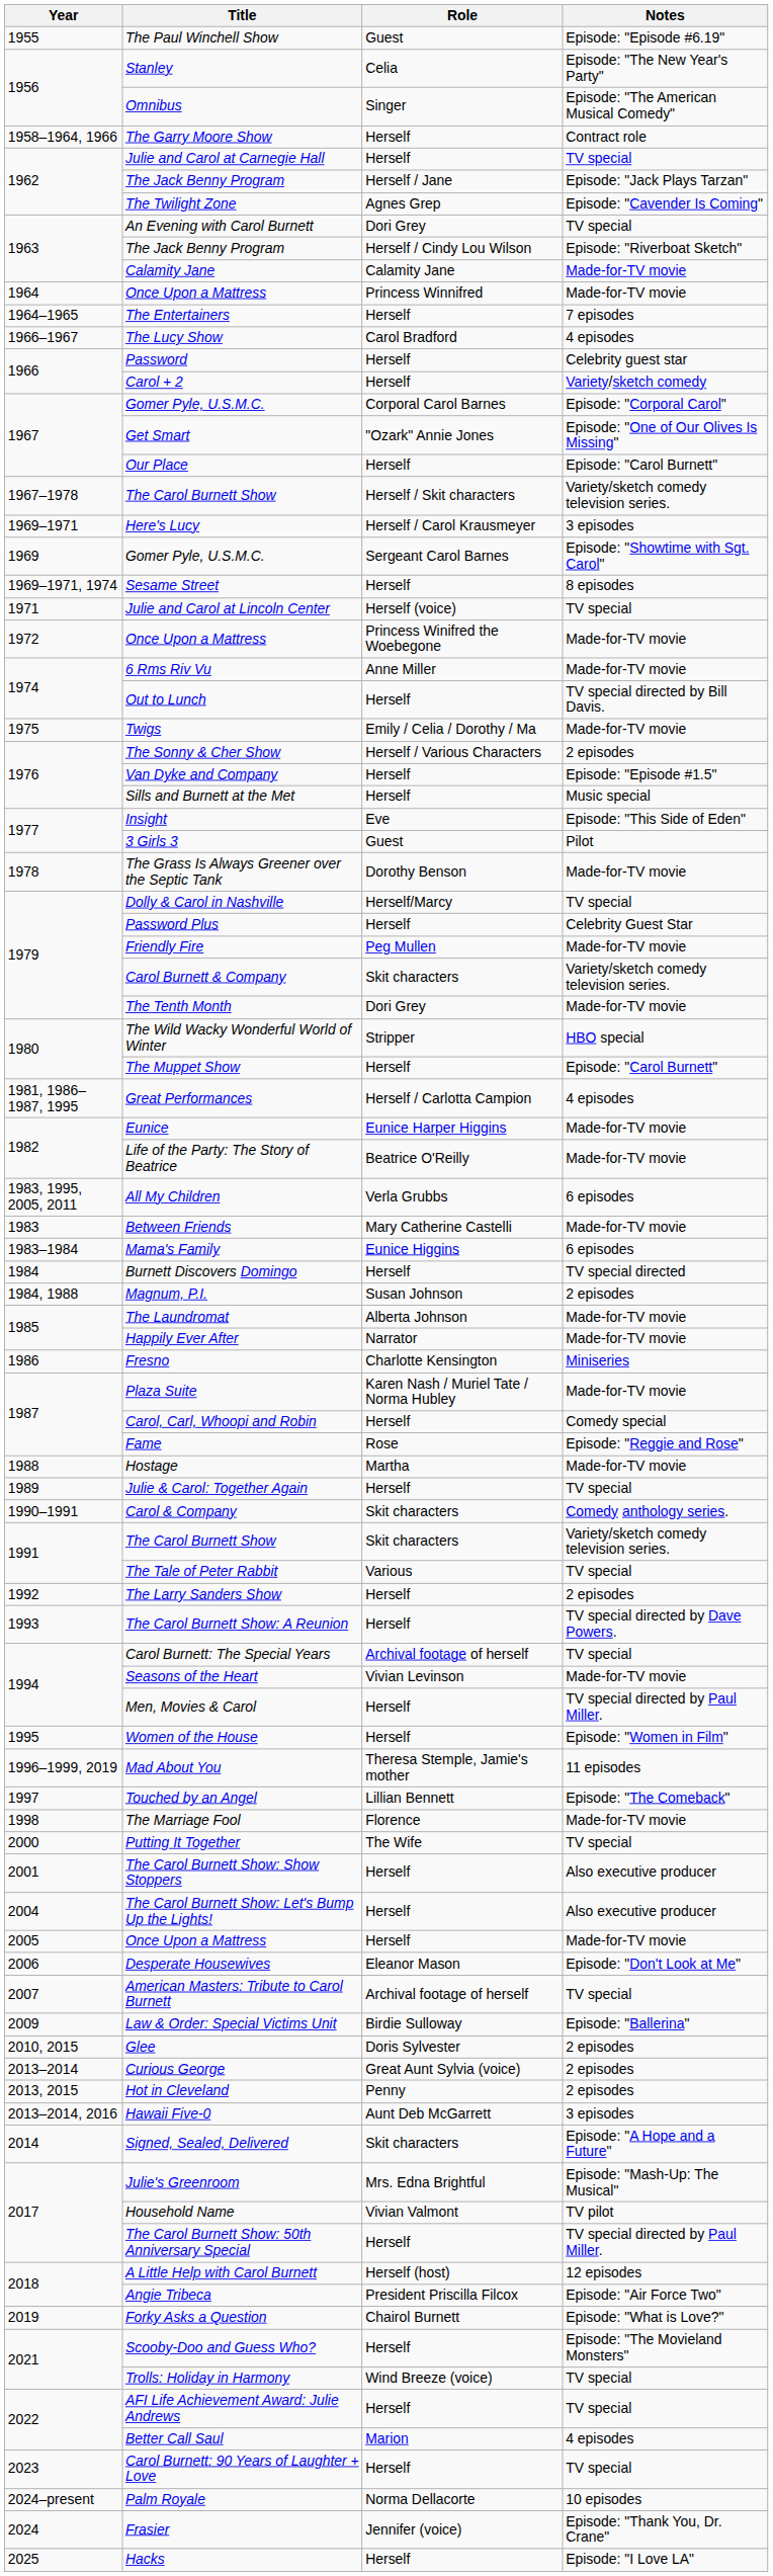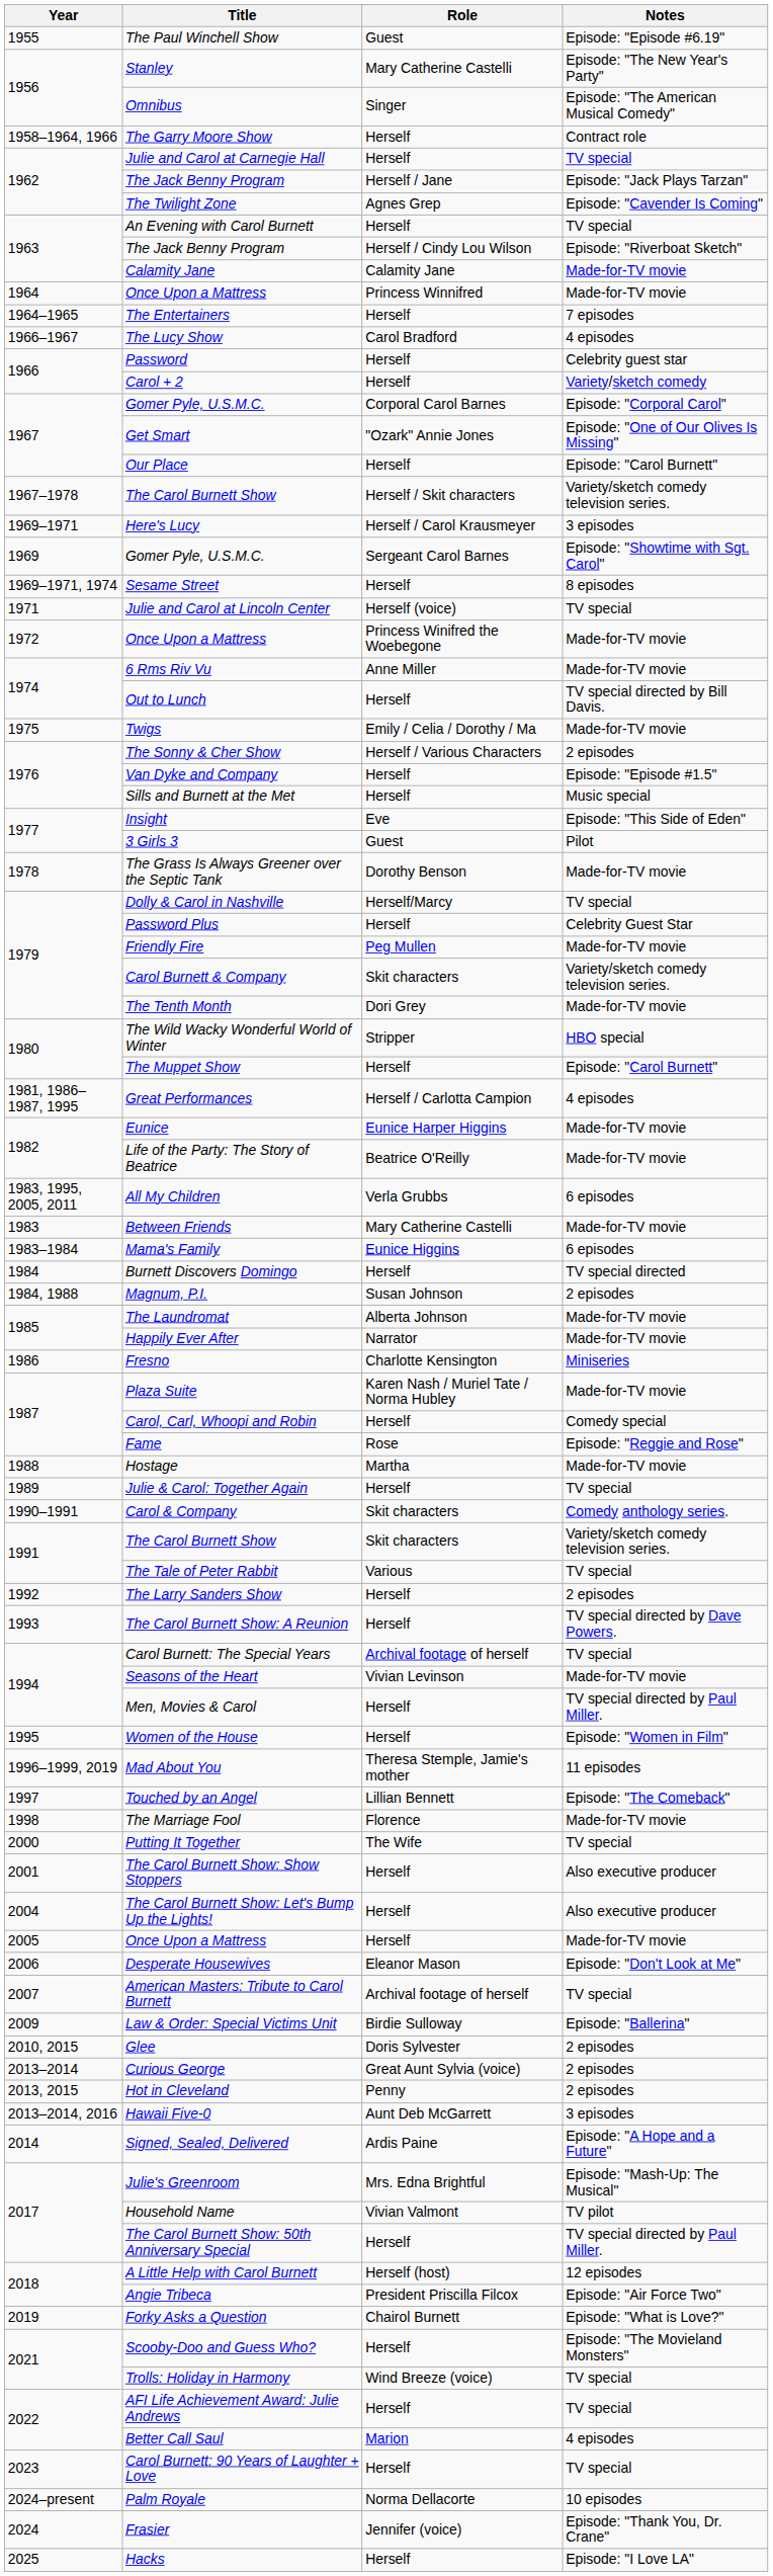 <table class="wikitable sortable">
 <tr>
 <th>Year</th>
 <th>Title</th>
 <th>Role</th>
 <th class="unsortable">Notes</th>
 </tr>
 <tr>
 <td>1955</td>
 <td><em>The Paul Winchell Show</em></td>
 <td>Guest</td>
 <td>Episode: "Episode #6.19"</td>
 </tr>
 <tr>
 <td rowspan="2">1956</td>
 <td><em><a href='#'>Stanley</a></em></td>
-<td>Celia</td>
+<td>Mary Catherine Castelli</td>
 <td>Episode: "The New Year's Party"</td>
 </tr>
 <tr>
 <td><em><a href='#'>Omnibus</a></em></td>
 <td>Singer</td>
 <td>Episode: "The American Musical Comedy"</td>
 </tr>
 <tr>
 <td>1958–1964, 1966</td>
 <td><em><a href='#'>The Garry Moore Show</a></em></td>
 <td>Herself</td>
 <td>Contract role</td>
 </tr>
 <tr>
 <td rowspan="3">1962</td>
 <td><em><a href='#'>Julie and Carol at Carnegie Hall</a></em></td>
 <td>Herself</td>
 <td><a href='#'>TV special</a></td>
 </tr>
 <tr>
 <td><em><a href='#'>The Jack Benny Program</a></em></td>
 <td>Herself / Jane</td>
 <td>Episode: "Jack Plays Tarzan"</td>
 </tr>
 <tr>
 <td><em><a href='#'>The Twilight Zone</a></em></td>
 <td>Agnes Grep</td>
 <td>Episode: "<a href='#'>Cavender Is Coming</a>"</td>
 </tr>
 <tr>
 <td rowspan="3">1963</td>
 <td><em>An Evening with Carol Burnett</em></td>
-<td>Dori Grey</td>
+<td>Herself</td>
 <td>TV special</td>
 </tr>
 <tr>
 <td><em>The Jack Benny Program</em></td>
 <td>Herself / Cindy Lou Wilson</td>
 <td>Episode: "Riverboat Sketch"</td>
 </tr>
 <tr>
 <td><em><a href='#'>Calamity Jane</a></em></td>
 <td>Calamity Jane</td>
 <td><a href='#'>Made-for-TV movie</a></td>
 </tr>
 <tr>
 <td>1964</td>
 <td><em><a href='#'>Once Upon a Mattress</a></em></td>
 <td>Princess Winnifred</td>
 <td>Made-for-TV movie</td>
 </tr>
 <tr>
 <td>1964–1965</td>
 <td><em><a href='#'>The Entertainers</a></em></td>
 <td>Herself</td>
 <td>7 episodes</td>
 </tr>
 <tr>
 <td>1966–1967</td>
 <td><em><a href='#'>The Lucy Show</a></em></td>
 <td>Carol Bradford</td>
 <td>4 episodes</td>
 </tr>
 <tr>
 <td rowspan="2">1966</td>
 <td><em><a href='#'>Password</a></em></td>
 <td>Herself</td>
 <td>Celebrity guest star</td>
 </tr>
 <tr>
 <td><em><a href='#'>Carol + 2</a></em></td>
 <td>Herself</td>
 <td><a href='#'>Variety</a>/<a href='#'>sketch comedy</a></td>
 </tr>
 <tr>
 <td rowspan="3">1967</td>
 <td><em><a href='#'>Gomer Pyle, U.S.M.C.</a></em></td>
 <td>Corporal Carol Barnes</td>
 <td>Episode: "<a href='#'>Corporal Carol</a>"</td>
 </tr>
 <tr>
 <td><em><a href='#'>Get Smart</a></em></td>
 <td>"Ozark" Annie Jones</td>
 <td>Episode: "<a href='#'>One of Our Olives Is Missing</a>"</td>
 </tr>
 <tr>
 <td><em><a href='#'>Our Place</a></em></td>
 <td>Herself</td>
 <td>Episode: "Carol Burnett"</td>
 </tr>
 <tr>
 <td>1967–1978</td>
 <td><em><a href='#'>The Carol Burnett Show</a></em></td>
 <td>Herself / Skit characters</td>
 <td>Variety/sketch comedy television series.</td>
 </tr>
 <tr>
 <td>1969–1971</td>
 <td><em><a href='#'>Here's Lucy</a></em></td>
 <td>Herself / Carol Krausmeyer</td>
 <td>3 episodes</td>
 </tr>
 <tr>
 <td>1969</td>
 <td><em>Gomer Pyle, U.S.M.C.</em></td>
 <td>Sergeant Carol Barnes</td>
 <td>Episode: "<a href='#'>Showtime with Sgt. Carol</a>"</td>
 </tr>
 <tr>
 <td>1969–1971, 1974</td>
 <td><em><a href='#'>Sesame Street</a></em></td>
 <td>Herself</td>
 <td>8 episodes</td>
 </tr>
 <tr>
 <td>1971</td>
 <td><em><a href='#'>Julie and Carol at Lincoln Center</a></em></td>
 <td>Herself (voice)</td>
 <td>TV special</td>
 </tr>
 <tr>
 <td>1972</td>
 <td><em><a href='#'>Once Upon a Mattress</a></em></td>
 <td>Princess Winifred the Woebegone</td>
 <td>Made-for-TV movie</td>
 </tr>
 <tr>
 <td rowspan="2">1974</td>
 <td><em><a href='#'>6 Rms Riv Vu</a></em></td>
 <td>Anne Miller</td>
 <td>Made-for-TV movie</td>
 </tr>
 <tr>
 <td><em><a href='#'>Out to Lunch</a></em></td>
 <td>Herself</td>
 <td>TV special directed by Bill Davis.</td>
 </tr>
 <tr>
 <td>1975</td>
 <td><em><a href='#'>Twigs</a></em></td>
 <td>Emily / Celia / Dorothy / Ma</td>
 <td>Made-for-TV movie</td>
 </tr>
 <tr>
 <td rowspan="3">1976</td>
 <td><em><a href='#'>The Sonny & Cher Show</a></em></td>
 <td>Herself / Various Characters</td>
 <td>2 episodes</td>
 </tr>
 <tr>
 <td><em><a href='#'>Van Dyke and Company</a></em></td>
 <td>Herself</td>
 <td>Episode: "Episode #1.5"</td>
 </tr>
 <tr>
 <td><em>Sills and Burnett at the Met</em></td>
 <td>Herself</td>
 <td>Music special</td>
 </tr>
 <tr>
 <td rowspan="2">1977</td>
 <td><em><a href='#'>Insight</a></em></td>
 <td>Eve</td>
 <td>Episode: "This Side of Eden"</td>
 </tr>
 <tr>
 <td><em><a href='#'>3 Girls 3</a></em></td>
 <td>Guest</td>
 <td>Pilot</td>
 </tr>
 <tr>
 <td>1978</td>
 <td><em>The Grass Is Always Greener over the Septic Tank</em></td>
 <td>Dorothy Benson</td>
 <td>Made-for-TV movie</td>
 </tr>
 <tr>
 <td rowspan="5">1979</td>
 <td><em><a href='#'>Dolly & Carol in Nashville</a></em></td>
 <td>Herself/Marcy</td>
 <td>TV special</td>
 </tr>
 <tr>
 <td><em><a href='#'>Password Plus</a></em></td>
 <td>Herself</td>
 <td>Celebrity Guest Star</td>
 </tr>
 <tr>
 <td><em><a href='#'>Friendly Fire</a></em></td>
 <td><a href='#'>Peg Mullen</a></td>
 <td>Made-for-TV movie</td>
 </tr>
 <tr>
 <td><em><a href='#'>Carol Burnett & Company</a></em></td>
 <td>Skit characters</td>
 <td>Variety/sketch comedy television series.</td>
 </tr>
 <tr>
 <td><em><a href='#'>The Tenth Month</a></em></td>
 <td>Dori Grey</td>
 <td>Made-for-TV movie</td>
 </tr>
 <tr>
 <td rowspan="2">1980</td>
 <td><em>The Wild Wacky Wonderful World of Winter</em></td>
 <td>Stripper</td>
 <td><a href='#'>HBO</a> special</td>
 </tr>
 <tr>
 <td><em><a href='#'>The Muppet Show</a></em></td>
 <td>Herself</td>
 <td>Episode: "<a href='#'>Carol Burnett</a>"</td>
 </tr>
 <tr>
 <td>1981, 1986–1987, 1995</td>
 <td><em><a href='#'>Great Performances</a></em></td>
 <td>Herself / Carlotta Campion</td>
 <td>4 episodes</td>
 </tr>
 <tr>
 <td rowspan="2">1982</td>
 <td><em><a href='#'>Eunice</a></em></td>
 <td><a href='#'>Eunice Harper Higgins</a></td>
 <td>Made-for-TV movie</td>
 </tr>
 <tr>
 <td><em>Life of the Party: The Story of Beatrice</em></td>
 <td>Beatrice O'Reilly</td>
 <td>Made-for-TV movie</td>
 </tr>
 <tr>
 <td>1983, 1995, 2005, 2011</td>
 <td><em><a href='#'>All My Children</a></em></td>
 <td>Verla Grubbs</td>
 <td>6 episodes</td>
 </tr>
 <tr>
 <td>1983</td>
 <td><em><a href='#'>Between Friends</a></em></td>
 <td>Mary Catherine Castelli</td>
 <td>Made-for-TV movie</td>
 </tr>
 <tr>
 <td>1983–1984</td>
 <td><em><a href='#'>Mama's Family</a></em></td>
 <td><a href='#'>Eunice Higgins</a></td>
 <td>6 episodes</td>
 </tr>
 <tr>
 <td>1984</td>
 <td><em>Burnett Discovers <a href='#'>Domingo</a></em></td>
 <td>Herself</td>
 <td>TV special directed</td>
 </tr>
 <tr>
 <td>1984, 1988</td>
 <td><em><a href='#'>Magnum, P.I.</a></em></td>
 <td>Susan Johnson</td>
 <td>2 episodes</td>
 </tr>
 <tr>
 <td rowspan="2">1985</td>
 <td><em><a href='#'>The Laundromat</a></em></td>
 <td>Alberta Johnson</td>
 <td>Made-for-TV movie</td>
 </tr>
 <tr>
 <td><em><a href='#'>Happily Ever After</a></em></td>
 <td>Narrator</td>
 <td>Made-for-TV movie</td>
 </tr>
 <tr>
 <td>1986</td>
 <td><em><a href='#'>Fresno</a></em></td>
 <td>Charlotte Kensington</td>
 <td><a href='#'>Miniseries</a></td>
 </tr>
 <tr>
 <td rowspan="3">1987</td>
 <td><em><a href='#'>Plaza Suite</a></em></td>
 <td>Karen Nash / Muriel Tate / Norma Hubley</td>
 <td>Made-for-TV movie</td>
 </tr>
 <tr>
 <td><em><a href='#'>Carol, Carl, Whoopi and Robin</a></em></td>
 <td>Herself</td>
 <td>Comedy special</td>
 </tr>
 <tr>
 <td><em><a href='#'>Fame</a></em></td>
 <td>Rose</td>
 <td>Episode: "<a href='#'>Reggie and Rose</a>"</td>
 </tr>
 <tr>
 <td>1988</td>
 <td><em>Hostage</em></td>
 <td>Martha</td>
 <td>Made-for-TV movie</td>
 </tr>
 <tr>
 <td>1989</td>
 <td><em><a href='#'>Julie & Carol: Together Again</a></em></td>
 <td>Herself</td>
 <td>TV special</td>
 </tr>
 <tr>
 <td>1990–1991</td>
 <td><em><a href='#'>Carol & Company</a></em></td>
 <td>Skit characters</td>
 <td><a href='#'>Comedy</a> <a href='#'>anthology series</a>.</td>
 </tr>
 <tr>
 <td rowspan="2">1991</td>
 <td><em><a href='#'>The Carol Burnett Show</a></em></td>
 <td>Skit characters</td>
 <td>Variety/sketch comedy television series.</td>
 </tr>
 <tr>
 <td><em><a href='#'>The Tale of Peter Rabbit</a></em></td>
 <td>Various</td>
 <td>TV special</td>
 </tr>
 <tr>
 <td>1992</td>
 <td><em><a href='#'>The Larry Sanders Show</a></em></td>
 <td>Herself</td>
 <td>2 episodes</td>
 </tr>
 <tr>
 <td>1993</td>
 <td><em><a href='#'>The Carol Burnett Show: A Reunion</a></em></td>
 <td>Herself</td>
 <td>TV special directed by <a href='#'>Dave Powers</a>.</td>
 </tr>
 <tr>
 <td rowspan="3">1994</td>
 <td><em>Carol Burnett: The Special Years</em></td>
 <td><a href='#'>Archival footage</a> of herself</td>
 <td>TV special</td>
 </tr>
 <tr>
 <td><em><a href='#'>Seasons of the Heart</a></em></td>
 <td>Vivian Levinson</td>
 <td>Made-for-TV movie</td>
 </tr>
 <tr>
 <td><em>Men, Movies & Carol</em></td>
 <td>Herself</td>
 <td>TV special directed by <a href='#'>Paul Miller</a>.</td>
 </tr>
 <tr>
 <td>1995</td>
 <td><em><a href='#'>Women of the House</a></em></td>
 <td>Herself</td>
 <td>Episode: "<a href='#'>Women in Film</a>"</td>
 </tr>
 <tr>
 <td>1996–1999, 2019</td>
 <td><em><a href='#'>Mad About You</a></em></td>
 <td>Theresa Stemple, Jamie's mother</td>
 <td>11 episodes</td>
 </tr>
 <tr>
 <td>1997</td>
 <td><em><a href='#'>Touched by an Angel</a></em></td>
 <td>Lillian Bennett</td>
 <td>Episode: "<a href='#'>The Comeback</a>"</td>
 </tr>
 <tr>
 <td>1998</td>
 <td><em>The Marriage Fool</em></td>
 <td>Florence</td>
 <td>Made-for-TV movie</td>
 </tr>
 <tr>
 <td>2000</td>
 <td><em><a href='#'>Putting It Together</a></em></td>
 <td>The Wife</td>
 <td>TV special</td>
 </tr>
 <tr>
 <td>2001</td>
 <td><em><a href='#'>The Carol Burnett Show: Show Stoppers</a></em></td>
 <td>Herself</td>
 <td>Also executive producer</td>
 </tr>
 <tr>
 <td>2004</td>
 <td><em><a href='#'>The Carol Burnett Show: Let's Bump Up the Lights!</a></em></td>
 <td>Herself</td>
 <td>Also executive producer</td>
 </tr>
 <tr>
 <td>2005</td>
 <td><em><a href='#'>Once Upon a Mattress</a></em></td>
 <td>Herself</td>
 <td>Made-for-TV movie</td>
 </tr>
 <tr>
 <td>2006</td>
 <td><em><a href='#'>Desperate Housewives</a></em></td>
 <td>Eleanor Mason</td>
 <td>Episode: "<a href='#'>Don't Look at Me</a>"</td>
 </tr>
 <tr>
 <td>2007</td>
 <td><em><a href='#'>American Masters: Tribute to Carol Burnett</a></em></td>
 <td>Archival footage of herself</td>
 <td>TV special</td>
 </tr>
 <tr>
 <td>2009</td>
 <td><em><a href='#'>Law & Order: Special Victims Unit</a></em></td>
 <td>Birdie Sulloway</td>
 <td>Episode: "<a href='#'>Ballerina</a>"</td>
 </tr>
 <tr>
 <td>2010, 2015</td>
 <td><em><a href='#'>Glee</a></em></td>
 <td>Doris Sylvester</td>
 <td>2 episodes</td>
 </tr>
 <tr>
 <td>2013–2014</td>
 <td><em><a href='#'>Curious George</a></em></td>
 <td>Great Aunt Sylvia (voice)</td>
 <td>2 episodes</td>
 </tr>
 <tr>
 <td>2013, 2015</td>
 <td><em><a href='#'>Hot in Cleveland</a></em></td>
 <td>Penny</td>
 <td>2 episodes</td>
 </tr>
 <tr>
 <td>2013–2014, 2016</td>
 <td><em><a href='#'>Hawaii Five-0</a></em></td>
 <td>Aunt Deb McGarrett</td>
 <td>3 episodes</td>
 </tr>
 <tr>
 <td>2014</td>
 <td><em><a href='#'>Signed, Sealed, Delivered</a></em></td>
-<td>Skit characters</td>
+<td>Ardis Paine</td>
 <td>Episode: "<a href='#'>A Hope and a Future</a>"</td>
 </tr>
 <tr>
 <td rowspan="3">2017</td>
 <td><em><a href='#'>Julie's Greenroom</a></em></td>
 <td>Mrs. Edna Brightful</td>
 <td>Episode: "Mash-Up: The Musical"</td>
 </tr>
 <tr>
 <td><em>Household Name</em></td>
 <td>Vivian Valmont</td>
 <td>TV pilot</td>
 </tr>
 <tr>
 <td><em><a href='#'>The Carol Burnett Show: 50th Anniversary Special</a></em></td>
 <td>Herself</td>
 <td>TV special directed by <a href='#'>Paul Miller</a>.</td>
 </tr>
 <tr>
 <td rowspan="2">2018</td>
 <td><em><a href='#'>A Little Help with Carol Burnett</a></em></td>
 <td>Herself (host)</td>
 <td>12 episodes</td>
 </tr>
 <tr>
 <td><em><a href='#'>Angie Tribeca</a></em></td>
 <td>President Priscilla Filcox</td>
 <td>Episode: "Air Force Two"</td>
 </tr>
 <tr>
 <td>2019</td>
 <td><em><a href='#'>Forky Asks a Question</a></em></td>
 <td>Chairol Burnett</td>
 <td>Episode: "What is Love?"</td>
 </tr>
 <tr>
 <td rowspan="2">2021</td>
 <td><em><a href='#'>Scooby-Doo and Guess Who?</a></em></td>
 <td>Herself</td>
 <td>Episode: "The Movieland Monsters"</td>
 </tr>
 <tr>
 <td><em><a href='#'>Trolls: Holiday in Harmony</a></em></td>
 <td>Wind Breeze (voice)</td>
 <td>TV special</td>
 </tr>
 <tr>
 <td rowspan="2">2022</td>
 <td><em><a href='#'>AFI Life Achievement Award: Julie Andrews</a></em></td>
 <td>Herself</td>
 <td>TV special</td>
 </tr>
 <tr>
 <td><em><a href='#'>Better Call Saul</a></em></td>
 <td><a href='#'>Marion</a></td>
 <td>4 episodes</td>
 </tr>
 <tr>
 <td>2023</td>
 <td><em><a href='#'>Carol Burnett: 90 Years of Laughter + Love</a></em></td>
 <td>Herself</td>
 <td>TV special</td>
 </tr>
 <tr>
 <td>2024–present</td>
 <td><em><a href='#'>Palm Royale</a></em></td>
 <td>Norma Dellacorte</td>
 <td>10 episodes</td>
 </tr>
 <tr>
 <td>2024</td>
 <td><em><a href='#'>Frasier</a></em></td>
 <td>Jennifer (voice)</td>
 <td>Episode: "Thank You, Dr. Crane"</td>
 </tr>
 <tr>
 <td>2025</td>
 <td><em><a href='#'>Hacks</a></em></td>
 <td>Herself</td>
 <td>Episode: "I Love LA"</td>
 </tr>
 </table>
